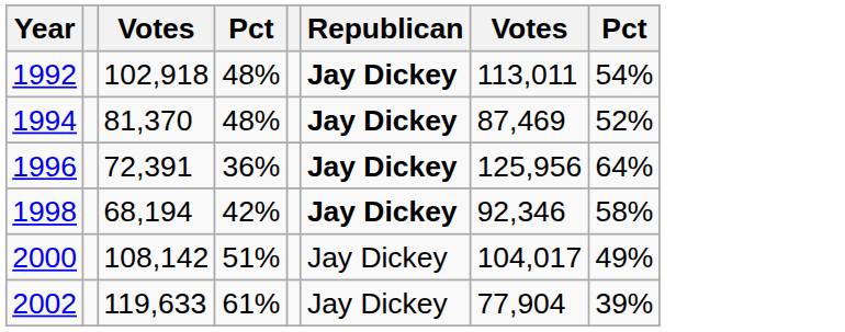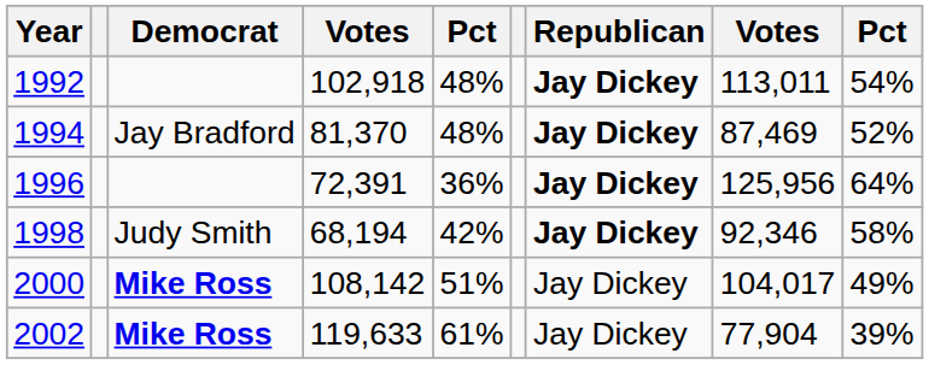 <table class="wikitable" style="margin:0.5em ; font-size:95%">
 <tr>
 <th>Year</th>
 <th></th>
+<th>Democrat</th>
 <th>Votes</th>
 <th>Pct</th>
 <th></th>
 <th>Republican</th>
 <th>Votes</th>
 <th>Pct</th>
 </tr>
 <tr>
 <td><a href='#'>1992</a></td>
+<td></td>
 <td></td>
 <td>102,918</td>
 <td>48%</td>
 <td></td>
 <td><strong>Jay Dickey</strong></td>
 <td>113,011</td>
 <td>54%</td>
 </tr>
 <tr>
 <td><a href='#'>1994</a></td>
 <td></td>
+<td>Jay Bradford</td>
 <td>81,370</td>
 <td>48%</td>
 <td></td>
 <td><strong>Jay Dickey</strong></td>
 <td>87,469</td>
 <td>52%</td>
 </tr>
 <tr>
 <td><a href='#'>1996</a></td>
+<td></td>
 <td></td>
 <td>72,391</td>
 <td>36%</td>
 <td></td>
 <td><strong>Jay Dickey</strong></td>
 <td>125,956</td>
 <td>64%</td>
 </tr>
 <tr>
 <td><a href='#'>1998</a></td>
 <td></td>
+<td>Judy Smith</td>
 <td>68,194</td>
 <td>42%</td>
 <td></td>
 <td><strong>Jay Dickey</strong></td>
 <td>92,346</td>
 <td>58%</td>
 </tr>
 <tr>
 <td><a href='#'>2000</a></td>
 <td></td>
+<td><strong><a href='#'>Mike Ross</a></strong></td>
 <td>108,142</td>
 <td>51%</td>
 <td></td>
 <td>Jay Dickey</td>
 <td>104,017</td>
 <td>49%</td>
 </tr>
 <tr>
 <td><a href='#'>2002</a></td>
 <td></td>
+<td><strong><a href='#'>Mike Ross</a></strong></td>
 <td>119,633</td>
 <td>61%</td>
 <td></td>
 <td>Jay Dickey</td>
 <td>77,904</td>
 <td>39%</td>
 </tr>
 </table>
